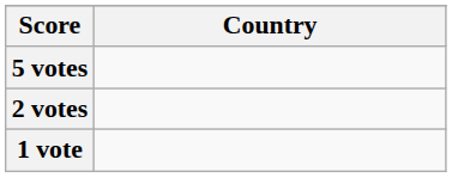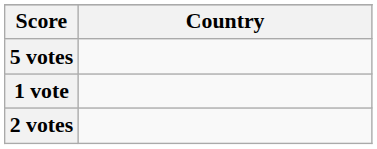 <table class="wikitable">
 <tr>
 </tr>
 <tr>
 <th scope="col" width="20%">Score</th>
 <th scope="col">Country</th>
 </tr>
 <tr>
 <th scope="row">5 votes</th>
 <td></td>
 </tr>
 <tr>
+<th scope="row">1 vote</th>
+<td></td>
+</tr>
+<tr>
 <th scope="row">2 votes</th>
 <td></td>
 </tr>
-<tr>
-<th scope="row">1 vote</th>
-<td></td>
-</tr>
 </table>
